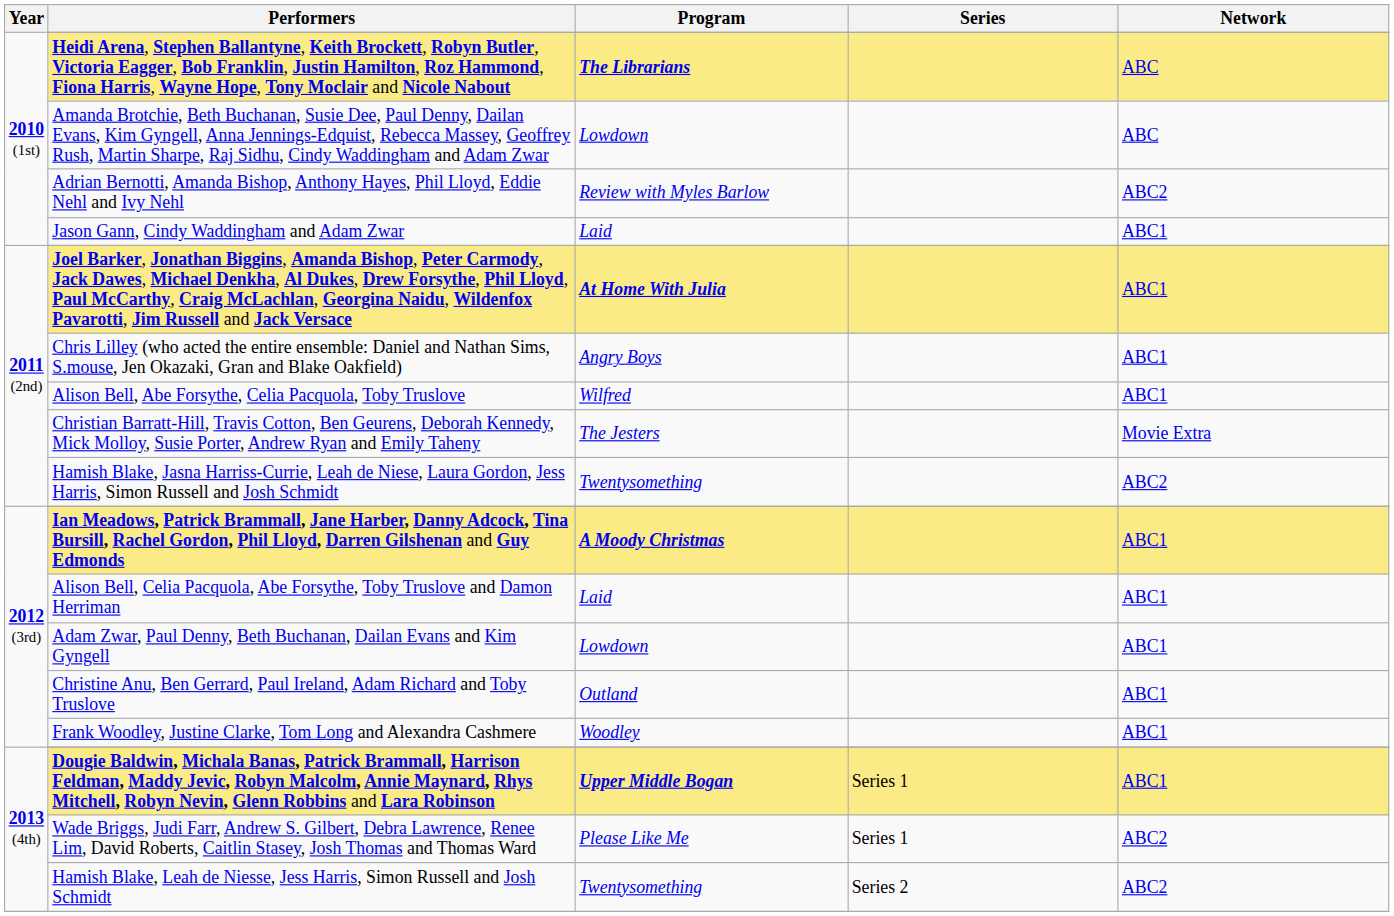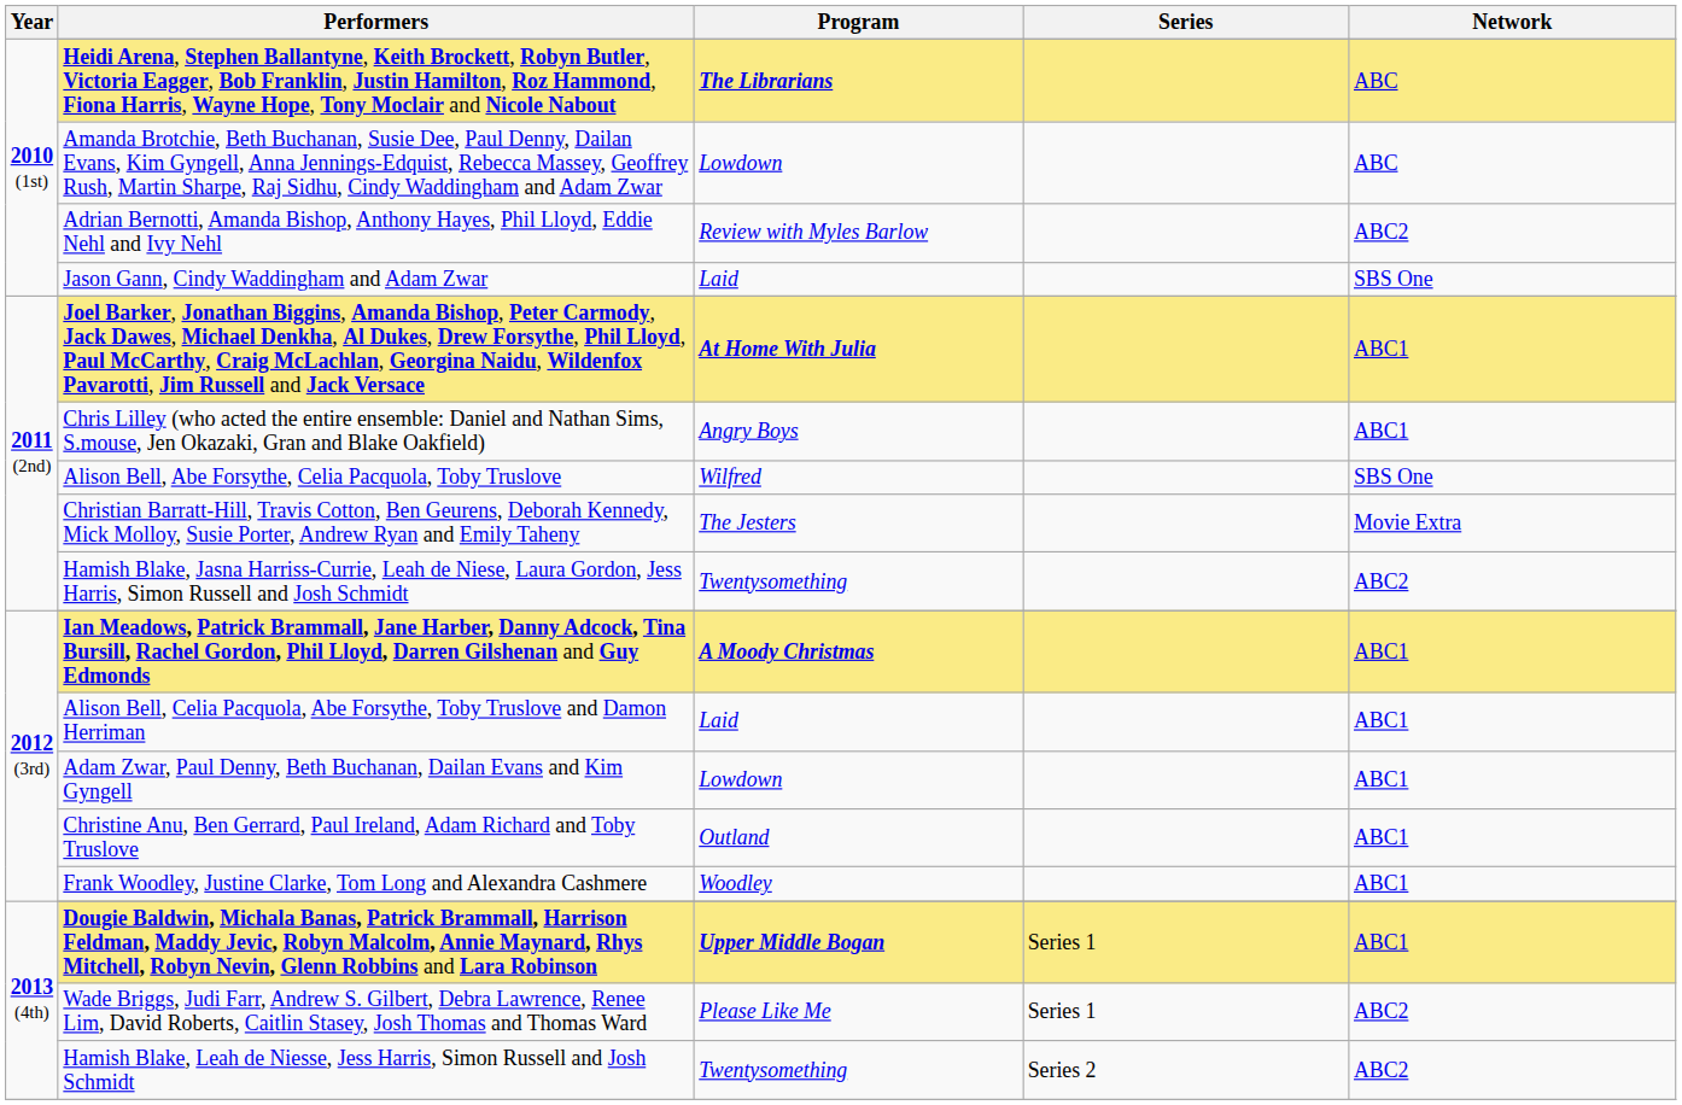 <table class="sortable wikitable">
 <tr>
 <th width="1%">Year</th>
 <th width="39%">Performers</th>
 <th width="20%">Program</th>
 <th width="20%">Series</th>
 <th width="20%">Network</th>
 </tr>
 <tr>
 <td rowspan=5 style="text-align:center"><strong><a href='#'>2010</a></strong><br><small>(1st)</small></td>
 </tr>
 <tr style="background:#FAEB86">
 <td><strong><a href='#'>Heidi Arena</a></strong>, <strong><a href='#'>Stephen Ballantyne</a></strong>, <strong><a href='#'>Keith Brockett</a></strong>, <strong><a href='#'>Robyn Butler</a></strong>, <strong><a href='#'>Victoria Eagger</a></strong>, <strong><a href='#'>Bob Franklin</a></strong>, <strong><a href='#'>Justin Hamilton</a></strong>, <strong><a href='#'>Roz Hammond</a></strong>, <strong><a href='#'>Fiona Harris</a></strong>, <strong><a href='#'>Wayne Hope</a></strong>, <strong><a href='#'>Tony Moclair</a></strong> and <strong><a href='#'>Nicole Nabout</a></strong></td>
 <td><strong><em><a href='#'>The Librarians</a></em></strong></td>
 <td></td>
 <td><a href='#'>ABC</a></td>
 </tr>
 <tr>
 <td><a href='#'>Amanda Brotchie</a>, <a href='#'>Beth Buchanan</a>, <a href='#'>Susie Dee</a>, <a href='#'>Paul Denny</a>, <a href='#'>Dailan Evans</a>, <a href='#'>Kim Gyngell</a>, <a href='#'>Anna Jennings-Edquist</a>, <a href='#'>Rebecca Massey</a>, <a href='#'>Geoffrey Rush</a>, <a href='#'>Martin Sharpe</a>, <a href='#'>Raj Sidhu</a>, <a href='#'>Cindy Waddingham</a> and <a href='#'>Adam Zwar</a></td>
 <td><em><a href='#'>Lowdown</a></em></td>
 <td></td>
 <td><a href='#'>ABC</a></td>
 </tr>
 <tr>
 <td><a href='#'>Adrian Bernotti</a>, <a href='#'>Amanda Bishop</a>, <a href='#'>Anthony Hayes</a>, <a href='#'>Phil Lloyd</a>, <a href='#'>Eddie Nehl</a> and <a href='#'>Ivy Nehl</a></td>
 <td><em><a href='#'>Review with Myles Barlow</a></em></td>
 <td></td>
 <td><a href='#'>ABC2</a></td>
 </tr>
 <tr>
 <td><a href='#'>Jason Gann</a>, <a href='#'>Cindy Waddingham</a> and <a href='#'>Adam Zwar</a></td>
 <td><em><a href='#'>Laid</a></em></td>
 <td></td>
-<td><a href='#'>ABC1</a></td>
+<td><a href='#'>SBS One</a></td>
 </tr>
 <tr>
 <td rowspan=6 style="text-align:center"><strong><a href='#'>2011</a></strong><br><small>(2nd)</small></td>
 </tr>
 <tr style="background:#FAEB86">
 <td><strong><a href='#'>Joel Barker</a></strong>, <strong><a href='#'>Jonathan Biggins</a></strong>, <strong><a href='#'>Amanda Bishop</a></strong>, <strong><a href='#'>Peter Carmody</a></strong>, <strong><a href='#'>Jack Dawes</a></strong>, <strong><a href='#'>Michael Denkha</a></strong>, <strong><a href='#'>Al Dukes</a></strong>, <strong><a href='#'>Drew Forsythe</a></strong>, <strong><a href='#'>Phil Lloyd</a></strong>, <strong><a href='#'>Paul McCarthy</a></strong>, <strong><a href='#'>Craig McLachlan</a></strong>, <strong><a href='#'>Georgina Naidu</a></strong>, <strong><a href='#'>Wildenfox Pavarotti</a></strong>, <strong><a href='#'>Jim Russell</a></strong> and <strong><a href='#'>Jack Versace</a></strong></td>
 <td><strong><em><a href='#'>At Home With Julia</a></em></strong></td>
 <td></td>
 <td><a href='#'>ABC1</a></td>
 </tr>
 <tr>
 <td><a href='#'>Chris Lilley</a> (who acted the entire ensemble: Daniel and Nathan Sims, <a href='#'>S.mouse</a>, Jen Okazaki, Gran and Blake Oakfield)</td>
 <td><em><a href='#'>Angry Boys</a></em></td>
 <td></td>
 <td><a href='#'>ABC1</a></td>
 </tr>
 <tr>
 <td><a href='#'>Alison Bell</a>, <a href='#'>Abe Forsythe</a>, <a href='#'>Celia Pacquola</a>, <a href='#'>Toby Truslove</a></td>
 <td><em><a href='#'>Wilfred</a></em></td>
 <td></td>
-<td><a href='#'>ABC1</a></td>
+<td><a href='#'>SBS One</a></td>
 </tr>
 <tr>
 <td><a href='#'>Christian Barratt-Hill</a>, <a href='#'>Travis Cotton</a>, <a href='#'>Ben Geurens</a>, <a href='#'>Deborah Kennedy</a>, <a href='#'>Mick Molloy</a>, <a href='#'>Susie Porter</a>, <a href='#'>Andrew Ryan</a> and <a href='#'>Emily Taheny</a></td>
 <td><em><a href='#'>The Jesters</a></em></td>
 <td></td>
 <td><a href='#'>Movie Extra</a></td>
 </tr>
 <tr>
 <td><a href='#'>Hamish Blake</a>, <a href='#'>Jasna Harriss-Currie</a>, <a href='#'>Leah de Niese</a>, <a href='#'>Laura Gordon</a>, <a href='#'>Jess Harris</a>, Simon Russell and <a href='#'>Josh Schmidt</a></td>
 <td><em><a href='#'>Twentysomething</a></em></td>
 <td></td>
 <td><a href='#'>ABC2</a></td>
 </tr>
 <tr>
 <td rowspan=6 style="text-align:center"><strong><a href='#'>2012</a></strong><br><small>(3rd)</small></td>
 </tr>
 <tr style="background:#FAEB86">
 <td><strong><a href='#'>Ian Meadows</a>, <a href='#'>Patrick Brammall</a>, <a href='#'>Jane Harber</a>, <a href='#'>Danny Adcock</a>, <a href='#'>Tina Bursill</a>, <a href='#'>Rachel Gordon</a>, <a href='#'>Phil Lloyd</a>, <a href='#'>Darren Gilshenan</a></strong> and <strong><a href='#'>Guy Edmonds</a></strong></td>
 <td><strong><em><a href='#'>A Moody Christmas</a></em></strong></td>
 <td></td>
 <td><a href='#'>ABC1</a></td>
 </tr>
 <tr>
 <td><a href='#'>Alison Bell</a>, <a href='#'>Celia Pacquola</a>, <a href='#'>Abe Forsythe</a>, <a href='#'>Toby Truslove</a> and <a href='#'>Damon Herriman</a></td>
 <td><em><a href='#'>Laid</a></em></td>
 <td></td>
 <td><a href='#'>ABC1</a></td>
 </tr>
 <tr>
 <td><a href='#'>Adam Zwar</a>, <a href='#'>Paul Denny</a>, <a href='#'>Beth Buchanan</a>, <a href='#'>Dailan Evans</a> and <a href='#'>Kim Gyngell</a></td>
 <td><em><a href='#'>Lowdown</a></em></td>
 <td></td>
 <td><a href='#'>ABC1</a></td>
 </tr>
 <tr>
 <td><a href='#'>Christine Anu</a>, <a href='#'>Ben Gerrard</a>, <a href='#'>Paul Ireland</a>, <a href='#'>Adam Richard</a> and <a href='#'>Toby Truslove</a></td>
 <td><em><a href='#'>Outland</a></em></td>
 <td></td>
 <td><a href='#'>ABC1</a></td>
 </tr>
 <tr>
 <td><a href='#'>Frank Woodley</a>, <a href='#'>Justine Clarke</a>, <a href='#'>Tom Long</a> and Alexandra Cashmere</td>
 <td><em><a href='#'>Woodley</a></em></td>
 <td></td>
 <td><a href='#'>ABC1</a></td>
 </tr>
 <tr>
 <td rowspan=4 style="text-align:center"><strong><a href='#'>2013</a></strong><br><small>(4th)</small></td>
 </tr>
 <tr style="background:#FAEB86">
 <td><strong><a href='#'>Dougie Baldwin</a>, <a href='#'>Michala Banas</a>, <a href='#'>Patrick Brammall</a>, <a href='#'>Harrison Feldman</a>, <a href='#'>Maddy Jevic</a>, <a href='#'>Robyn Malcolm</a>, <a href='#'>Annie Maynard</a>, <a href='#'>Rhys Mitchell</a>, <a href='#'>Robyn Nevin</a>, <a href='#'>Glenn Robbins</a></strong> and <strong><a href='#'>Lara Robinson</a></strong></td>
 <td><strong><em><a href='#'>Upper Middle Bogan</a></em></strong></td>
 <td>Series 1</td>
 <td><a href='#'>ABC1</a></td>
 </tr>
 <tr>
 <td><a href='#'>Wade Briggs</a>, <a href='#'>Judi Farr</a>, <a href='#'>Andrew S. Gilbert</a>, <a href='#'>Debra Lawrence</a>, <a href='#'>Renee Lim</a>, David Roberts, <a href='#'>Caitlin Stasey</a>, <a href='#'>Josh Thomas</a> and Thomas Ward</td>
 <td><em><a href='#'>Please Like Me</a></em></td>
 <td>Series 1</td>
 <td><a href='#'>ABC2</a></td>
 </tr>
 <tr>
 <td><a href='#'>Hamish Blake</a>, <a href='#'>Leah de Niesse</a>, <a href='#'>Jess Harris</a>, Simon Russell and <a href='#'>Josh Schmidt</a></td>
 <td><em><a href='#'>Twentysomething</a></em></td>
 <td>Series 2</td>
 <td><a href='#'>ABC2</a></td>
 </tr>
 <tr>
 </tr>
 </table>
